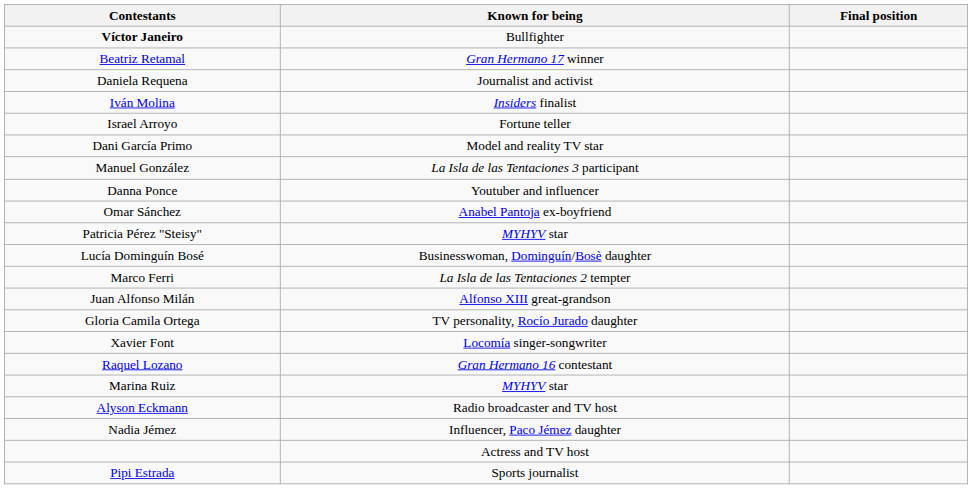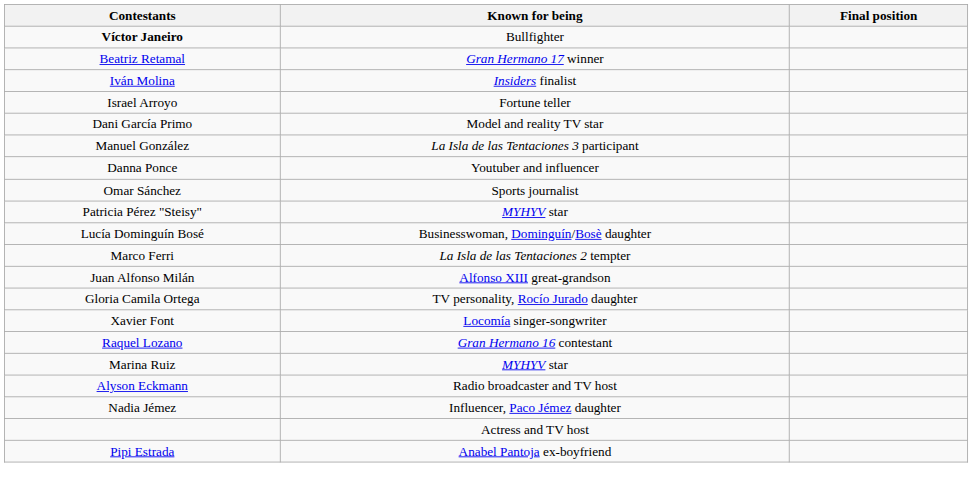 <table class="wikitable" style="margin:auto; text-align:center; width:70%; font-size:95%;">
 <tr>
 <th>Contestants</th>
 <th>Known for being</th>
 <th>Final position</th>
 </tr>
 <tr>
 <td><strong>Víctor Janeiro</strong></td>
 <td>Bullfighter</td>
 <td></td>
 </tr>
 <tr>
 <td><a href='#'>Beatriz Retamal</a></td>
 <td><em><a href='#'>Gran Hermano 17</a></em> winner</td>
-<td></td>
-</tr>
-<tr>
-<td>Daniela Requena</td>
-<td>Journalist and activist</td>
 <td></td>
 </tr>
 <tr>
 <td><a href='#'>Iván Molina</a></td>
 <td><em><a href='#'>Insiders</a></em> finalist</td>
 <td></td>
 </tr>
 <tr>
 <td>Israel Arroyo</td>
 <td>Fortune teller</td>
 <td></td>
 </tr>
 <tr>
 <td>Dani García Primo</td>
 <td>Model and reality TV star</td>
 <td></td>
 </tr>
 <tr>
 <td>Manuel González</td>
 <td><em>La Isla de las Tentaciones 3</em> participant</td>
 <td></td>
 </tr>
 <tr>
 <td>Danna Ponce</td>
 <td>Youtuber and influencer</td>
 <td></td>
 </tr>
 <tr>
 <td>Omar Sánchez</td>
-<td><a href='#'>Anabel Pantoja</a> ex-boyfriend</td>
+<td>Sports journalist</td>
 <td></td>
 </tr>
 <tr>
 <td>Patricia Pérez "Steisy"</td>
 <td><em><a href='#'>MYHYV</a></em> star</td>
 <td></td>
 </tr>
 <tr>
 <td>Lucía Dominguín Bosé</td>
 <td>Businesswoman, <a href='#'>Dominguín</a>/<a href='#'>Bosè</a> daughter</td>
 <td></td>
 </tr>
 <tr>
 <td>Marco Ferri</td>
 <td><em>La Isla de las Tentaciones 2</em> tempter</td>
 <td></td>
 </tr>
 <tr>
 <td>Juan Alfonso Milán</td>
 <td><a href='#'>Alfonso XIII</a> great-grandson</td>
 <td></td>
 </tr>
 <tr>
 <td>Gloria Camila Ortega</td>
 <td>TV personality, <a href='#'>Rocío Jurado</a> daughter</td>
 <td></td>
 </tr>
 <tr>
 <td>Xavier Font</td>
 <td><a href='#'>Locomía</a> singer-songwriter</td>
 <td></td>
 </tr>
 <tr>
 <td><a href='#'>Raquel Lozano</a></td>
 <td><em><a href='#'>Gran Hermano 16</a></em> contestant</td>
 <td></td>
 </tr>
 <tr>
 <td>Marina Ruiz</td>
 <td><em><a href='#'>MYHYV</a></em> star</td>
 <td></td>
 </tr>
 <tr>
 <td><a href='#'>Alyson Eckmann</a></td>
 <td>Radio broadcaster and TV host</td>
 <td></td>
 </tr>
 <tr>
 <td>Nadia Jémez</td>
 <td>Influencer, <a href='#'>Paco Jémez</a> daughter</td>
 <td></td>
 </tr>
 <tr>
 <td></td>
 <td>Actress and TV host</td>
 <td></td>
 </tr>
 <tr>
 <td><a href='#'>Pipi Estrada</a></td>
-<td>Sports journalist</td>
+<td><a href='#'>Anabel Pantoja</a> ex-boyfriend</td>
 <td></td>
 </tr>
 </table>
